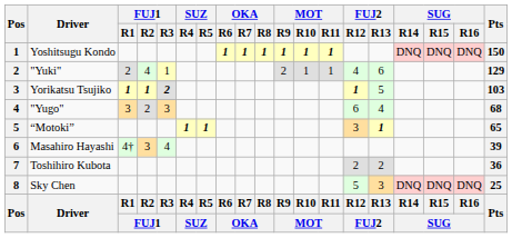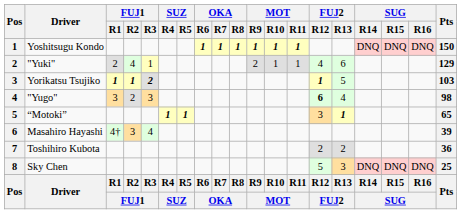 <table class="wikitable" style="font-size:85%; text-align:center">
 <tr>
 <th rowspan="2" valign="middle">Pos</th>
 <th rowspan="2" valign="middle">Driver</th>
 <th colspan="3"><a href='#'>FUJ</a>1</th>
 <th colspan="2"><a href='#'>SUZ</a></th>
 <th colspan="3"><a href='#'>OKA</a></th>
 <th colspan="3"><a href='#'>MOT</a></th>
 <th colspan="2"><a href='#'>FUJ</a>2</th>
 <th colspan="3"><a href='#'>SUG</a></th>
 <th rowspan="2" valign="middle">Pts</th>
 </tr>
 <tr>
 <th>R1</th>
 <th>R2</th>
 <th>R3</th>
 <th>R4</th>
 <th>R5</th>
 <th>R6</th>
 <th>R7</th>
 <th>R8</th>
 <th>R9</th>
 <th>R10</th>
 <th>R11</th>
 <th>R12</th>
 <th>R13</th>
 <th>R14</th>
 <th>R15</th>
 <th>R16</th>
 </tr>
 <tr>
 <th>1</th>
 <td align="left"nowrap> Yoshitsugu Kondo</td>
 <td></td>
 <td></td>
 <td></td>
 <td></td>
 <td></td>
 <td style="background:#ffffbf;"><strong><em>1</em></strong></td>
 <td style="background:#ffffbf;"><strong><em>1</em></strong></td>
 <td style="background:#ffffbf;"><strong><em>1</em></strong></td>
 <td style="background:#ffffbf;"><strong><em>1</em></strong></td>
 <td style="background:#ffffbf;"><strong><em>1</em></strong></td>
 <td style="background:#ffffbf;"><strong><em>1</em></strong></td>
 <td></td>
 <td></td>
 <td style="background:#FFCFCF;">DNQ</td>
 <td style="background:#FFCFCF;">DNQ</td>
 <td style="background:#FFCFCF;">DNQ</td>
 <th>150</th>
 </tr>
 <tr>
 <th>2</th>
 <td align="left"> "Yuki"</td>
 <td style="background:#dfdfdf;">2</td>
 <td style="background:#dfffdf;">4</td>
 <td style="background:#ffffbf;">1</td>
 <td></td>
 <td></td>
 <td></td>
 <td></td>
 <td></td>
 <td style="background:#dfdfdf;">2</td>
 <td style="background:#dfdfdf;">1</td>
 <td style="background:#dfdfdf;">1</td>
 <td style="background:#dfffdf;">4</td>
 <td style="background:#dfffdf;">6</td>
 <td></td>
 <td></td>
 <td></td>
 <th>129</th>
 </tr>
 <tr>
 <th>3</th>
 <td align="left"> Yorikatsu Tsujiko</td>
 <td style="background:#ffffbf;"><strong><em>1</em></strong></td>
 <td style="background:#ffffbf;"><strong><em>1</em></strong></td>
 <td style="background:#dfdfdf;"><strong><em>2</em></strong></td>
 <td></td>
 <td></td>
 <td></td>
 <td></td>
 <td></td>
 <td></td>
 <td></td>
 <td></td>
 <td style="background:#ffffbf;"><strong><em>1</em></strong></td>
 <td style="background:#dfffdf;">5</td>
 <td></td>
 <td></td>
 <td></td>
 <th>103</th>
 </tr>
 <tr>
 <th>4</th>
 <td align="left"> "Yugo"</td>
 <td style="background:#ffdf9f;">3</td>
 <td style="background:#dfdfdf;">2</td>
 <td style="background:#ffdf9f;">3</td>
 <td></td>
 <td></td>
 <td></td>
 <td></td>
 <td></td>
 <td></td>
 <td></td>
 <td></td>
-<td style="background:#dfffdf;">6</td>
+<td style="background:#dfffdf;"><strong>6</strong></td>
 <td style="background:#dfffdf;">4</td>
 <td></td>
 <td></td>
 <td></td>
-<th>68</th>
+<th>98</th>
 </tr>
 <tr>
 <th>5</th>
 <td align="left"> “Motoki”</td>
 <td></td>
 <td></td>
 <td></td>
 <td style="background:#ffffbf;"><strong><em>1</em></strong></td>
 <td style="background:#ffffbf;"><strong><em>1</em></strong></td>
 <td></td>
 <td></td>
 <td></td>
 <td></td>
 <td></td>
 <td></td>
 <td style="background:#ffdf9f;">3</td>
 <td style="background:#ffffbf;"><strong><em>1</em></strong></td>
 <td></td>
 <td></td>
 <td></td>
 <th>65</th>
 </tr>
 <tr>
 <th>6</th>
 <td align="left"> Masahiro Hayashi</td>
 <td style="background:#dfffdf;">4†</td>
 <td style="background:#ffdf9f;">3</td>
 <td style="background:#dfffdf;">4</td>
 <td></td>
 <td></td>
 <td></td>
 <td></td>
 <td></td>
 <td></td>
 <td></td>
 <td></td>
 <td></td>
 <td></td>
 <td></td>
 <td></td>
 <td></td>
 <th>39</th>
 </tr>
 <tr>
 <th>7</th>
 <td align="left"> Toshihiro Kubota</td>
 <td></td>
 <td></td>
 <td></td>
 <td></td>
 <td></td>
 <td></td>
 <td></td>
 <td></td>
 <td></td>
 <td></td>
 <td></td>
 <td style="background:#dfdfdf;">2</td>
 <td style="background:#dfdfdf;">2</td>
 <td></td>
 <td></td>
 <td></td>
 <th>36</th>
 </tr>
 <tr>
 <th>8</th>
 <td align="left"> Sky Chen</td>
 <td></td>
 <td></td>
 <td></td>
 <td></td>
 <td></td>
 <td></td>
 <td></td>
 <td></td>
 <td></td>
 <td></td>
 <td></td>
 <td style="background:#dfffdf;">5</td>
 <td style="background:#ffdf9f;">3</td>
 <td style="background:#FFCFCF;">DNQ</td>
 <td style="background:#FFCFCF;">DNQ</td>
 <td style="background:#FFCFCF;">DNQ</td>
 <th>25</th>
 </tr>
 <tr>
 <th rowspan="2">Pos</th>
 <th rowspan="2">Driver</th>
 <th>R1</th>
 <th>R2</th>
 <th>R3</th>
 <th>R4</th>
 <th>R5</th>
 <th>R6</th>
 <th>R7</th>
 <th>R8</th>
 <th>R9</th>
 <th>R10</th>
 <th>R11</th>
 <th>R12</th>
 <th>R13</th>
 <th>R14</th>
 <th>R15</th>
 <th>R16</th>
 <th rowspan="2">Pts</th>
 </tr>
 <tr>
 <th colspan="3"><a href='#'>FUJ</a>1</th>
 <th colspan="2"><a href='#'>SUZ</a></th>
 <th colspan="3"><a href='#'>OKA</a></th>
 <th colspan="3"><a href='#'>MOT</a></th>
 <th colspan="2"><a href='#'>FUJ</a>2</th>
 <th colspan="3"><a href='#'>SUG</a></th>
 </tr>
 </table>
